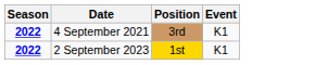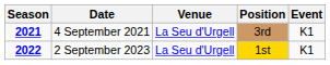 <table class="wikitable" style="text-align:center; font-size:95%;">
 <tr>
 <th>Season</th>
 <th>Date</th>
+<th>Venue</th>
 <th>Position</th>
 <th>Event</th>
 </tr>
 <tr>
-<td><strong><a href='#'>2022</a></strong></td>
+<td><strong><a href='#'>2021</a></strong></td>
 <td align=right>4 September 2021</td>
+<td align=left><a href='#'>La Seu d'Urgell</a></td>
 <td bgcolor=cc9966>3rd</td>
 <td>K1</td>
 </tr>
 <tr>
 <td><strong><a href='#'>2022</a></strong></td>
 <td align=right>2 September 2023</td>
+<td align=left><a href='#'>La Seu d'Urgell</a></td>
 <td bgcolor=gold>1st</td>
 <td>K1</td>
 </tr>
 </table>
